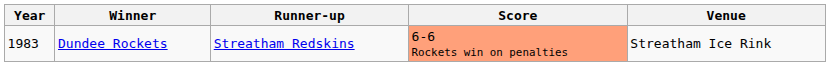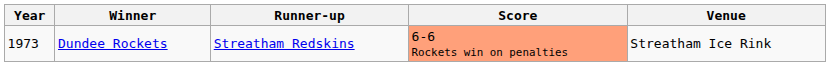 <table class="wikitable" width=65%>
 <tr>
 <th>Year</th>
 <th>Winner</th>
 <th>Runner-up</th>
 <th>Score</th>
 <th>Venue</th>
 </tr>
 <tr>
-<td>1983</td>
+<td>1973</td>
 <td><a href='#'>Dundee Rockets</a></td>
 <td><a href='#'>Streatham Redskins</a></td>
 <td style="background: lightsalmon;">6-6<br><small>Rockets win on penalties</small><br></td>
 <td>Streatham Ice Rink</td>
 </tr>
 </table>
